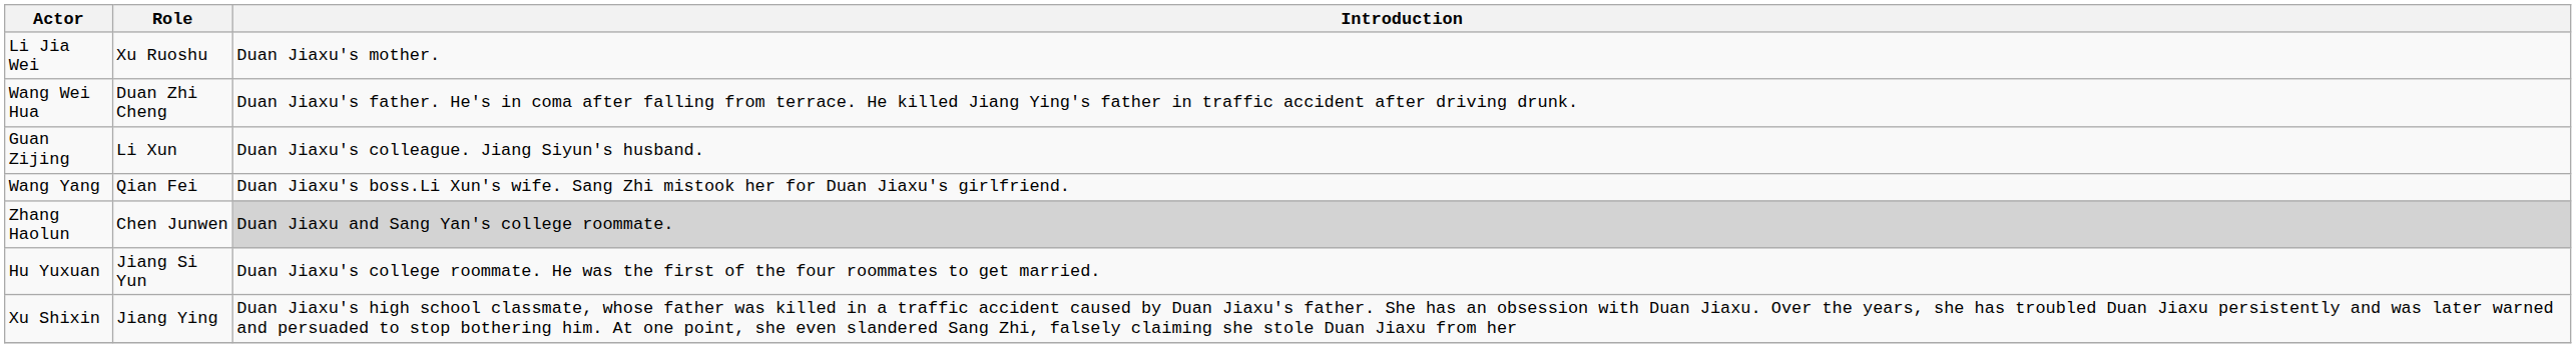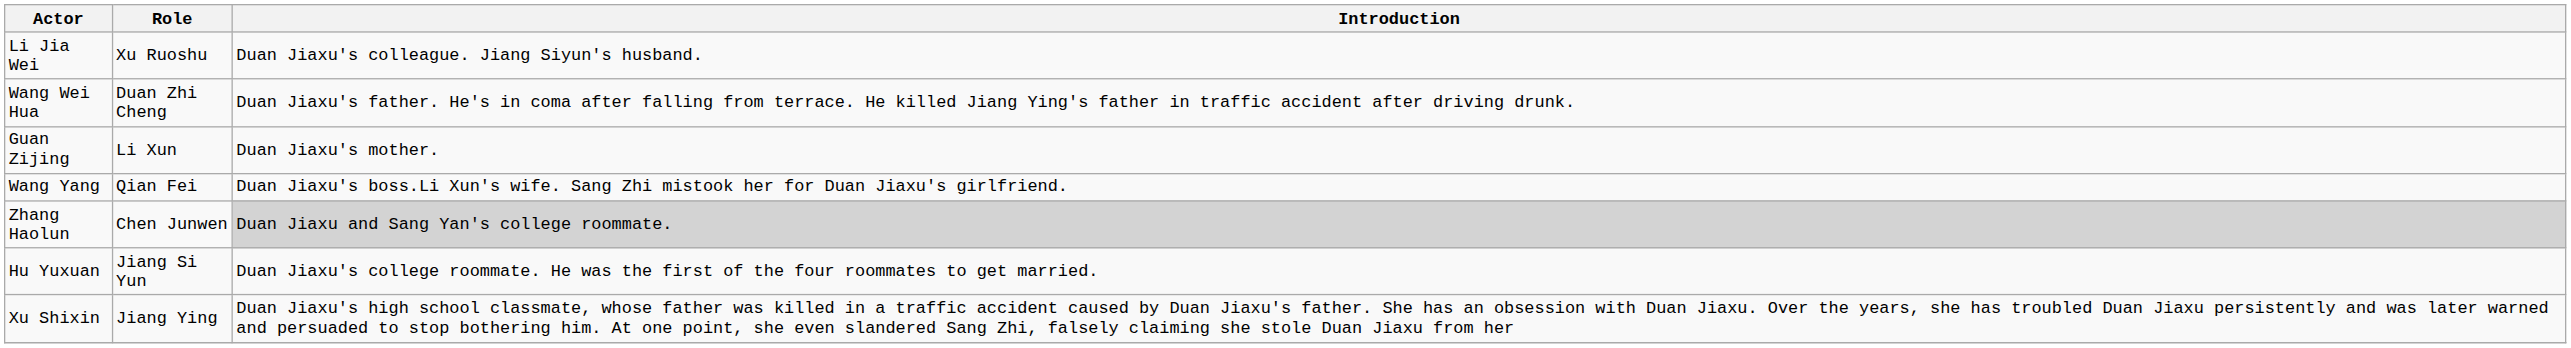 <table class="wikitable">
 <tr>
 <th><strong>Actor</strong></th>
 <th><strong>Role</strong></th>
 <th><strong>Introduction</strong></th>
 </tr>
 <tr>
 <td>Li Jia Wei</td>
 <td>Xu Ruoshu</td>
-<td>Duan Jiaxu's mother.</td>
+<td>Duan Jiaxu's colleague. Jiang Siyun's husband.</td>
 </tr>
 <tr>
 <td>Wang Wei Hua</td>
 <td>Duan Zhi Cheng</td>
 <td>Duan Jiaxu's father. He's in coma after falling from terrace. He killed Jiang Ying's father in traffic accident after driving drunk.</td>
 </tr>
 <tr>
 <td>Guan Zijing</td>
 <td>Li Xun</td>
-<td>Duan Jiaxu's colleague. Jiang Siyun's husband.</td>
+<td>Duan Jiaxu's mother.</td>
 </tr>
 <tr>
 <td>Wang Yang</td>
 <td>Qian Fei</td>
 <td>Duan Jiaxu's boss.Li Xun's wife. Sang Zhi mistook her for Duan Jiaxu's girlfriend.</td>
 </tr>
 <tr>
 <td>Zhang Haolun</td>
 <td>Chen Junwen</td>
 <td style="background: lightgrey;">Duan Jiaxu and Sang Yan's college roommate.</td>
 </tr>
 <tr>
 <td>Hu Yuxuan</td>
 <td>Jiang Si Yun</td>
 <td>Duan Jiaxu's college roommate. He was the first of the four roommates to get married.</td>
 </tr>
 <tr>
 <td>Xu Shixin</td>
 <td>Jiang Ying</td>
 <td>Duan Jiaxu's high school classmate, whose father was killed in a traffic accident caused by Duan Jiaxu's father. She has an obsession with Duan Jiaxu. Over the years, she has troubled Duan Jiaxu persistently and was later warned and persuaded to stop bothering him. At one point, she even slandered Sang Zhi, falsely claiming she stole Duan Jiaxu from her</td>
 </tr>
 <tr>
 </tr>
 </table>
